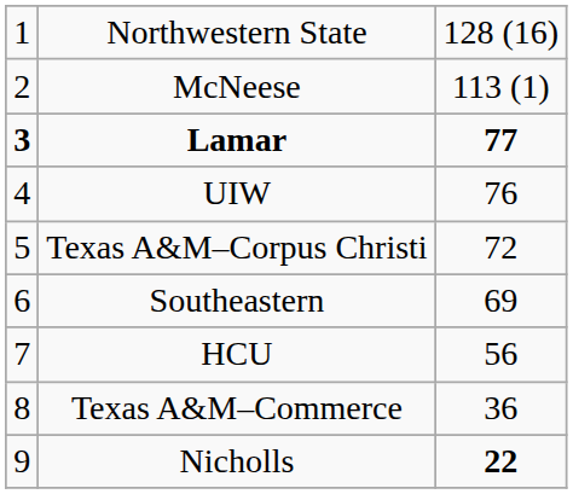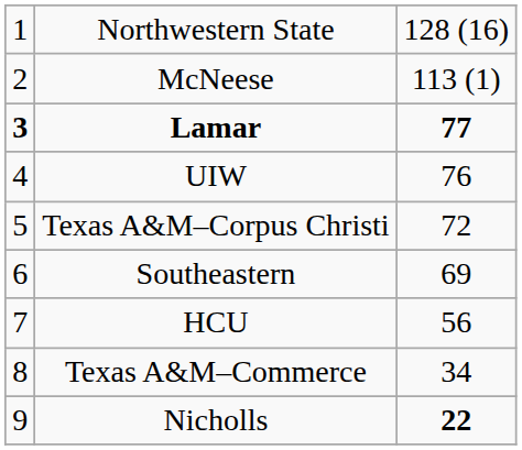 <table class="wikitable">
 <tr align="center">
 <td>1</td>
 <td>Northwestern State</td>
 <td>128 (16)</td>
 </tr>
 <tr align="center">
 <td>2</td>
 <td>McNeese</td>
 <td>113 (1)</td>
 </tr>
 <tr align="center">
 <td><strong>3</strong></td>
 <td><strong>Lamar</strong></td>
 <td><strong>77</strong></td>
 </tr>
 <tr align="center">
 <td>4</td>
 <td>UIW</td>
 <td>76</td>
 </tr>
 <tr align="center">
 <td>5</td>
 <td>Texas A&M–Corpus Christi</td>
 <td>72</td>
 </tr>
 <tr align="center">
 <td>6</td>
 <td>Southeastern</td>
 <td>69</td>
 </tr>
 <tr align="center">
 <td>7</td>
 <td>HCU</td>
 <td>56</td>
 </tr>
 <tr align="center">
 <td>8</td>
 <td>Texas A&M–Commerce</td>
-<td>36</td>
+<td>34</td>
 </tr>
 <tr align="center">
 <td>9</td>
 <td>Nicholls</td>
 <td><strong>22</strong></td>
 </tr>
 </table>
